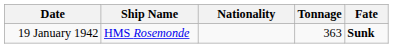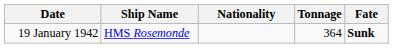 <table class="wikitable sortable">
 <tr>
 <th width="120px">Date</th>
 <th width="120px">Ship Name</th>
 <th width="120px">Nationality</th>
 <th width="25px">Tonnage</th>
 <th width="50px">Fate</th>
 </tr>
 <tr>
 <td align="right">19 January 1942</td>
 <td align="left"><a href='#'>HMS <em>Rosemonde</em></a></td>
 <td align="left"></td>
-<td align="right">363</td>
+<td align="right">364</td>
 <td align="left"><strong>Sunk</strong></td>
 </tr>
 </table>
